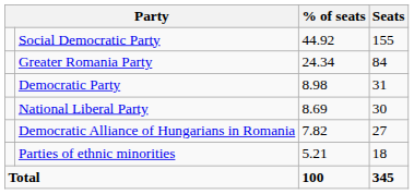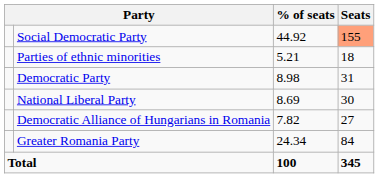 <table class="wikitable">
 <tr>
 <th colspan=2>Party</th>
 <th>% of seats</th>
 <th>Seats</th>
 </tr>
 <tr>
 <td> </td>
 <td><a href='#'>Social Democratic Party</a></td>
 <td>44.92</td>
-<td>155</td>
+<td style="background: lightsalmon;">155</td>
 </tr>
 <tr>
 <td> </td>
-<td><a href='#'>Greater Romania Party</a></td>
-<td>24.34</td>
-<td>84</td>
+<td><a href='#'>Parties of ethnic minorities</a></td>
+<td>5.21</td>
+<td>18</td>
 </tr>
 <tr>
 <td> </td>
 <td><a href='#'>Democratic Party</a></td>
 <td>8.98</td>
 <td>31</td>
 </tr>
 <tr>
 <td> </td>
 <td><a href='#'>National Liberal Party</a></td>
 <td>8.69</td>
 <td>30</td>
 </tr>
 <tr>
 <td> </td>
 <td><a href='#'>Democratic Alliance of Hungarians in Romania</a></td>
 <td>7.82</td>
 <td>27</td>
 </tr>
 <tr>
 <td> </td>
-<td><a href='#'>Parties of ethnic minorities</a></td>
-<td>5.21</td>
-<td>18</td>
+<td><a href='#'>Greater Romania Party</a></td>
+<td>24.34</td>
+<td>84</td>
 </tr>
 <tr>
 <td colspan=2><strong>Total</strong></td>
 <td><strong>100</strong></td>
 <td><strong>345</strong></td>
 </tr>
 </table>
